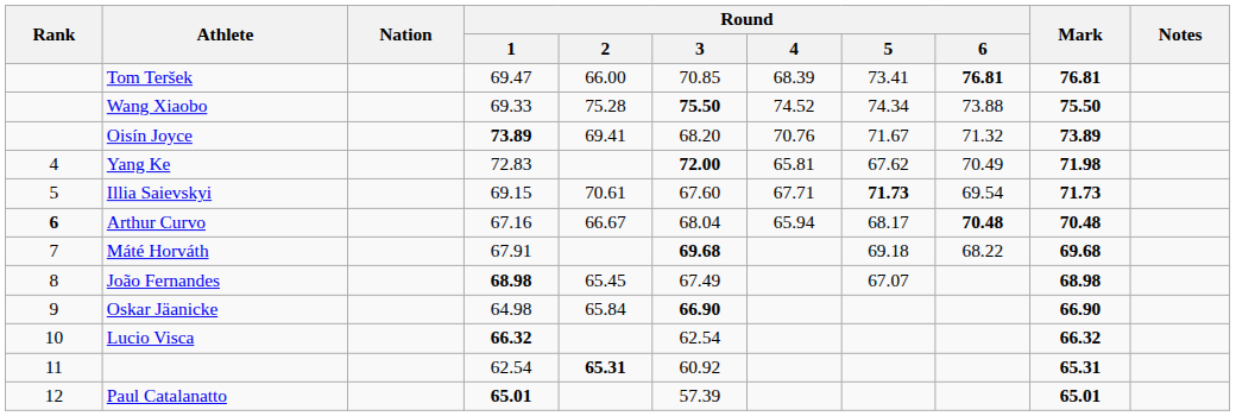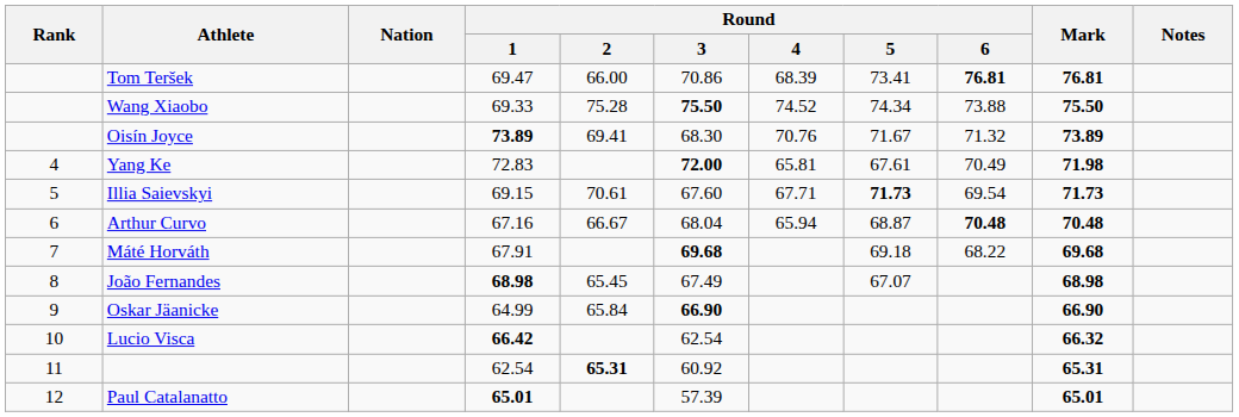 <table class="wikitable sortable" style="text-align:center;width: 85%;">
 <tr>
 <th rowspan=2>Rank</th>
 <th rowspan=2>Athlete</th>
 <th rowspan=2>Nation</th>
 <th colspan=6>Round</th>
 <th rowspan=2>Mark</th>
 <th rowspan=2>Notes</th>
 </tr>
 <tr>
 <th>1</th>
 <th>2</th>
 <th>3</th>
 <th>4</th>
 <th>5</th>
 <th>6</th>
 </tr>
 <tr>
 <td></td>
 <td align=left><a href='#'>Tom Teršek</a></td>
 <td align=left></td>
 <td>69.47</td>
 <td>66.00</td>
-<td>70.85</td>
+<td>70.86</td>
 <td>68.39</td>
 <td>73.41</td>
 <td><strong>76.81</strong></td>
 <td><strong>76.81</strong></td>
 <td></td>
 </tr>
 <tr>
 <td></td>
 <td align=left><a href='#'>Wang Xiaobo</a></td>
 <td align=left></td>
 <td>69.33</td>
 <td>75.28</td>
 <td><strong>75.50</strong></td>
 <td>74.52</td>
 <td>74.34</td>
 <td>73.88</td>
 <td><strong>75.50</strong></td>
 <td></td>
 </tr>
 <tr>
 <td></td>
 <td align=left><a href='#'>Oisín Joyce</a></td>
 <td align=left></td>
 <td><strong>73.89</strong></td>
 <td>69.41</td>
-<td>68.20</td>
+<td>68.30</td>
 <td>70.76</td>
 <td>71.67</td>
 <td>71.32</td>
 <td><strong>73.89</strong></td>
 <td></td>
 </tr>
 <tr>
 <td>4</td>
 <td align=left><a href='#'>Yang Ke</a></td>
 <td align=left></td>
 <td>72.83</td>
 <td></td>
 <td><strong>72.00</strong></td>
 <td>65.81</td>
-<td>67.62</td>
+<td>67.61</td>
 <td>70.49</td>
 <td><strong>71.98</strong></td>
 <td></td>
 </tr>
 <tr>
 <td>5</td>
 <td align=left><a href='#'>Illia Saievskyi</a></td>
 <td align=left></td>
 <td>69.15</td>
 <td>70.61</td>
 <td>67.60</td>
 <td>67.71</td>
 <td><strong>71.73</strong></td>
 <td>69.54</td>
 <td><strong>71.73</strong></td>
 <td></td>
 </tr>
 <tr>
-<td><strong>6</strong></td>
+<td>6</td>
 <td align=left><a href='#'>Arthur Curvo</a></td>
 <td align=left></td>
 <td>67.16</td>
 <td>66.67</td>
 <td>68.04</td>
 <td>65.94</td>
-<td>68.17</td>
+<td>68.87</td>
 <td><strong>70.48</strong></td>
 <td><strong>70.48</strong></td>
 <td></td>
 </tr>
 <tr>
 <td>7</td>
 <td align=left><a href='#'>Máté Horváth</a></td>
 <td align=left></td>
 <td>67.91</td>
 <td></td>
 <td><strong>69.68</strong></td>
 <td></td>
 <td>69.18</td>
 <td>68.22</td>
 <td><strong>69.68</strong></td>
 <td></td>
 </tr>
 <tr>
 <td>8</td>
 <td align=left><a href='#'>João Fernandes</a></td>
 <td align=left></td>
 <td><strong>68.98</strong></td>
 <td>65.45</td>
 <td>67.49</td>
 <td></td>
 <td>67.07</td>
 <td></td>
 <td><strong>68.98</strong></td>
 <td></td>
 </tr>
 <tr>
 <td>9</td>
 <td align=left><a href='#'>Oskar Jäanicke</a></td>
 <td align=left></td>
-<td>64.98</td>
+<td>64.99</td>
 <td>65.84</td>
 <td><strong>66.90</strong></td>
 <td></td>
 <td></td>
 <td></td>
 <td><strong>66.90</strong></td>
 <td></td>
 </tr>
 <tr>
 <td>10</td>
 <td align=left><a href='#'>Lucio Visca</a></td>
 <td align=left></td>
-<td><strong>66.32</strong></td>
+<td><strong>66.42</strong></td>
 <td></td>
 <td>62.54</td>
 <td></td>
 <td></td>
 <td></td>
 <td><strong>66.32</strong></td>
 <td></td>
 </tr>
 <tr>
 <td>11</td>
 <td align=left></td>
 <td align=left></td>
 <td>62.54</td>
 <td><strong>65.31</strong></td>
 <td>60.92</td>
 <td></td>
 <td></td>
 <td></td>
 <td><strong>65.31</strong></td>
 <td></td>
 </tr>
 <tr>
 <td>12</td>
 <td align=left><a href='#'>Paul Catalanatto</a></td>
 <td align=left></td>
 <td><strong>65.01</strong></td>
 <td></td>
 <td>57.39</td>
 <td></td>
 <td></td>
 <td></td>
 <td><strong>65.01</strong></td>
 <td></td>
 </tr>
 </table>
